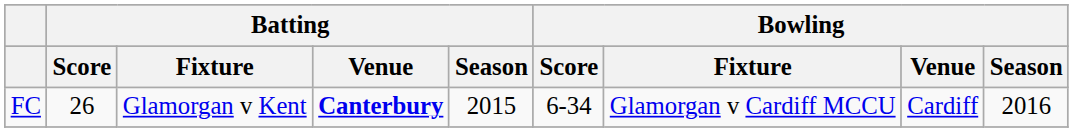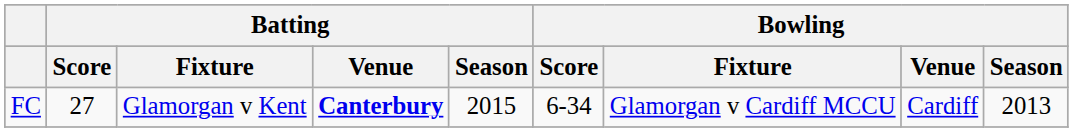 <table class=wikitable style="font-size:90%">
 <tr>
 <th></th>
 <th colspan="4">Batting</th>
 <th colspan="4">Bowling</th>
 </tr>
 <tr>
 <th></th>
 <th>Score</th>
 <th>Fixture</th>
 <th>Venue</th>
 <th>Season</th>
 <th>Score</th>
 <th>Fixture</th>
 <th>Venue</th>
 <th>Season</th>
 </tr>
 <tr>
 <td><a href='#'>FC</a></td>
-<td align="center">26</td>
+<td align="center">27</td>
 <td><a href='#'>Glamorgan</a> v <a href='#'>Kent</a></td>
 <td><strong><a href='#'>Canterbury</a></strong></td>
 <td align="center">2015</td>
 <td align="center">6-34</td>
 <td><a href='#'>Glamorgan</a> v <a href='#'>Cardiff MCCU</a></td>
 <td><a href='#'>Cardiff</a></td>
-<td align="center">2016</td>
+<td align="center">2013</td>
 </tr>
 </table>
